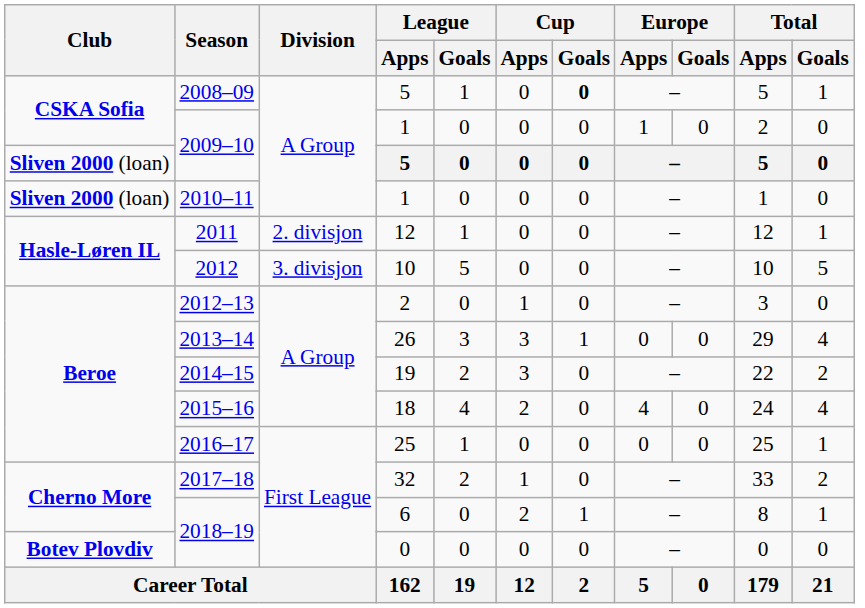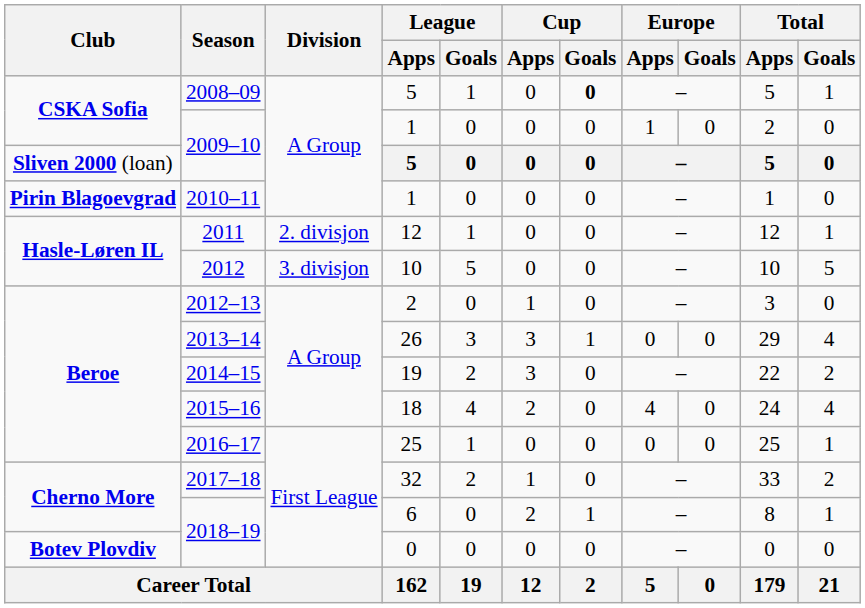 <table class="wikitable" style="font-size:90%; text-align: center">
 <tr>
 <th rowspan=2>Club</th>
 <th rowspan=2>Season</th>
 <th rowspan="2">Division</th>
 <th colspan=2>League</th>
 <th colspan=2>Cup</th>
 <th colspan=2>Europe</th>
 <th colspan=2>Total</th>
 </tr>
 <tr>
 <th>Apps</th>
 <th>Goals</th>
 <th>Apps</th>
 <th>Goals</th>
 <th>Apps</th>
 <th>Goals</th>
 <th>Apps</th>
 <th>Goals</th>
 </tr>
 <tr>
 <td rowspan=2><strong><a href='#'>CSKA Sofia</a></strong></td>
 <td><a href='#'>2008–09</a></td>
 <td rowspan="4"><a href='#'>A Group</a></td>
 <td>5</td>
 <td>1</td>
 <td>0</td>
 <td><strong>0</strong></td>
 <td colspan="2">–</td>
 <td>5</td>
 <td>1</td>
 </tr>
 <tr>
 <td rowspan=2><a href='#'>2009–10</a></td>
 <td>1</td>
 <td>0</td>
 <td>0</td>
 <td>0</td>
 <td>1</td>
 <td>0</td>
 <td>2</td>
 <td>0</td>
 </tr>
 <tr>
 <td rowspan=1><strong><a href='#'>Sliven 2000</a></strong> (loan)</td>
 <th>5</th>
 <th>0</th>
 <th>0</th>
 <th>0</th>
 <th colspan="2">–</th>
 <th>5</th>
 <th>0</th>
 </tr>
 <tr>
-<td rowspan=1><strong><a href='#'>Sliven 2000</a></strong> (loan)</td>
+<td rowspan=1><strong><a href='#'>Pirin Blagoevgrad</a></strong></td>
 <td><a href='#'>2010–11</a></td>
 <td>1</td>
 <td>0</td>
 <td>0</td>
 <td>0</td>
 <td colspan="2">–</td>
 <td>1</td>
 <td>0</td>
 </tr>
 <tr>
 <td rowspan=2><strong><a href='#'>Hasle-Løren IL</a></strong></td>
 <td><a href='#'>2011</a></td>
 <td rowspan="1"><a href='#'>2. divisjon</a></td>
 <td>12</td>
 <td>1</td>
 <td>0</td>
 <td>0</td>
 <td colspan="2">–</td>
 <td>12</td>
 <td>1</td>
 </tr>
 <tr>
 <td><a href='#'>2012</a></td>
 <td rowspan="1"><a href='#'>3. divisjon</a></td>
 <td>10</td>
 <td>5</td>
 <td>0</td>
 <td>0</td>
 <td colspan="2">–</td>
 <td>10</td>
 <td>5</td>
 </tr>
 <tr>
 <td rowspan=5><strong><a href='#'>Beroe</a></strong></td>
 <td><a href='#'>2012–13</a></td>
 <td rowspan=4><a href='#'>A Group</a></td>
 <td>2</td>
 <td>0</td>
 <td>1</td>
 <td>0</td>
 <td colspan="2">–</td>
 <td>3</td>
 <td>0</td>
 </tr>
 <tr>
 <td><a href='#'>2013–14</a></td>
 <td>26</td>
 <td>3</td>
 <td>3</td>
 <td>1</td>
 <td>0</td>
 <td>0</td>
 <td>29</td>
 <td>4</td>
 </tr>
 <tr>
 <td><a href='#'>2014–15</a></td>
 <td>19</td>
 <td>2</td>
 <td>3</td>
 <td>0</td>
 <td colspan="2">–</td>
 <td>22</td>
 <td>2</td>
 </tr>
 <tr>
 <td><a href='#'>2015–16</a></td>
 <td>18</td>
 <td>4</td>
 <td>2</td>
 <td>0</td>
 <td>4</td>
 <td>0</td>
 <td>24</td>
 <td>4</td>
 </tr>
 <tr>
 <td><a href='#'>2016–17</a></td>
 <td rowspan=4><a href='#'>First League</a></td>
 <td>25</td>
 <td>1</td>
 <td>0</td>
 <td>0</td>
 <td>0</td>
 <td>0</td>
 <td>25</td>
 <td>1</td>
 </tr>
 <tr>
 <td rowspan=2><strong><a href='#'>Cherno More</a></strong></td>
 <td><a href='#'>2017–18</a></td>
 <td>32</td>
 <td>2</td>
 <td>1</td>
 <td>0</td>
 <td colspan="2">–</td>
 <td>33</td>
 <td>2</td>
 </tr>
 <tr>
 <td rowspan=2><a href='#'>2018–19</a></td>
 <td>6</td>
 <td>0</td>
 <td>2</td>
 <td>1</td>
 <td colspan="2">–</td>
 <td>8</td>
 <td>1</td>
 </tr>
 <tr>
 <td rowspan=1><strong><a href='#'>Botev Plovdiv</a></strong></td>
 <td>0</td>
 <td>0</td>
 <td>0</td>
 <td>0</td>
 <td colspan="2">–</td>
 <td>0</td>
 <td>0</td>
 </tr>
 <tr>
 <th colspan=3>Career Total</th>
 <th>162</th>
 <th>19</th>
 <th>12</th>
 <th>2</th>
 <th>5</th>
 <th>0</th>
 <th>179</th>
 <th>21</th>
 </tr>
 </table>
